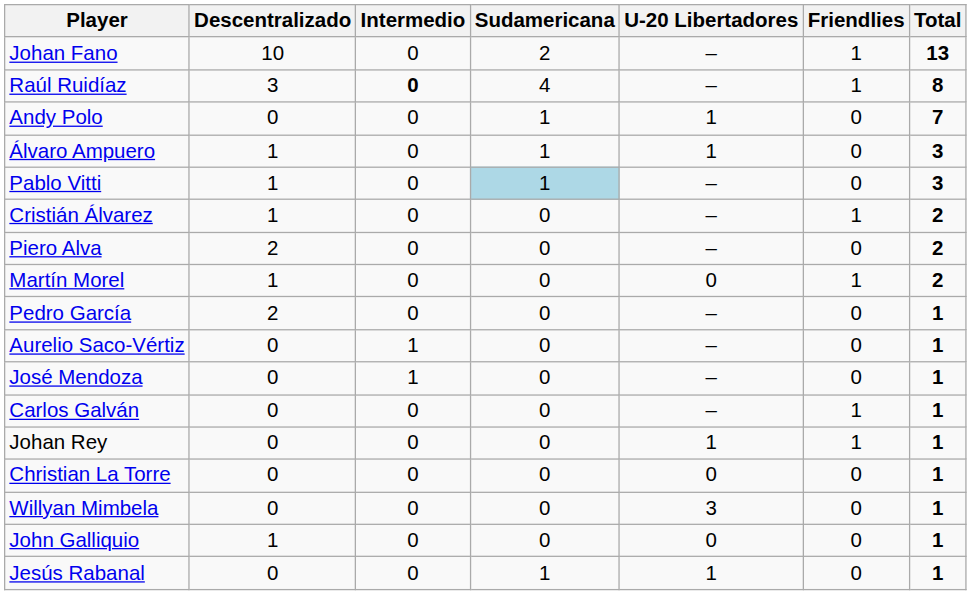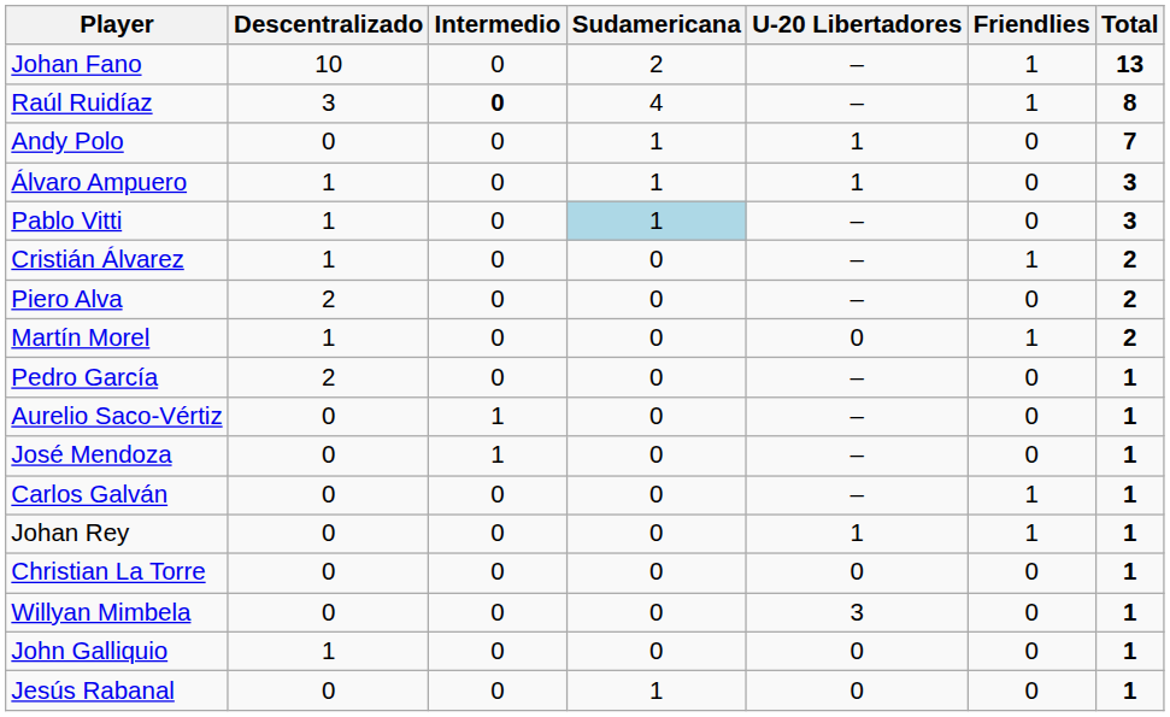 <table class="wikitable" style="text-align:center;">
 <tr>
 <th>Player</th>
 <th>Descentralizado</th>
 <th>Intermedio</th>
 <th>Sudamericana</th>
 <th>U-20 Libertadores</th>
 <th>Friendlies</th>
 <th>Total</th>
 </tr>
 <tr>
 <td align=left> <a href='#'>Johan Fano</a></td>
 <td>10</td>
 <td>0</td>
 <td>2</td>
 <td>–</td>
 <td>1</td>
 <td><strong>13</strong></td>
 </tr>
 <tr>
 <td align=left> <a href='#'>Raúl Ruidíaz</a></td>
 <td>3</td>
 <td><strong>0</strong></td>
 <td>4</td>
 <td>–</td>
 <td>1</td>
 <td><strong>8</strong></td>
 </tr>
 <tr>
 <td align=left> <a href='#'>Andy Polo</a></td>
 <td>0</td>
 <td>0</td>
 <td>1</td>
 <td>1</td>
 <td>0</td>
 <td><strong>7</strong></td>
 </tr>
 <tr>
 <td align=left> <a href='#'>Álvaro Ampuero</a></td>
 <td>1</td>
 <td>0</td>
 <td>1</td>
 <td>1</td>
 <td>0</td>
 <td><strong>3</strong></td>
 </tr>
 <tr>
 <td align=left> <a href='#'>Pablo Vitti</a></td>
 <td>1</td>
 <td>0</td>
 <td style="background: lightblue;">1</td>
 <td>–</td>
 <td>0</td>
 <td><strong>3</strong></td>
 </tr>
 <tr>
 <td align=left> <a href='#'>Cristián Álvarez</a></td>
 <td>1</td>
 <td>0</td>
 <td>0</td>
 <td>–</td>
 <td>1</td>
 <td><strong>2</strong></td>
 </tr>
 <tr>
 <td align=left> <a href='#'>Piero Alva</a></td>
 <td>2</td>
 <td>0</td>
 <td>0</td>
 <td>–</td>
 <td>0</td>
 <td><strong>2</strong></td>
 </tr>
 <tr>
 <td align=left> <a href='#'>Martín Morel</a></td>
 <td>1</td>
 <td>0</td>
 <td>0</td>
 <td>0</td>
 <td>1</td>
 <td><strong>2</strong></td>
 </tr>
 <tr>
 <td align=left> <a href='#'>Pedro García</a></td>
 <td>2</td>
 <td>0</td>
 <td>0</td>
 <td>–</td>
 <td>0</td>
 <td><strong>1</strong></td>
 </tr>
 <tr>
 <td align=left> <a href='#'>Aurelio Saco-Vértiz</a></td>
 <td>0</td>
 <td>1</td>
 <td>0</td>
 <td>–</td>
 <td>0</td>
 <td><strong>1</strong></td>
 </tr>
 <tr>
 <td align=left> <a href='#'>José Mendoza</a></td>
 <td>0</td>
 <td>1</td>
 <td>0</td>
 <td>–</td>
 <td>0</td>
 <td><strong>1</strong></td>
 </tr>
 <tr>
 <td align=left> <a href='#'>Carlos Galván</a></td>
 <td>0</td>
 <td>0</td>
 <td>0</td>
 <td>–</td>
 <td>1</td>
 <td><strong>1</strong></td>
 </tr>
 <tr>
 <td align=left> Johan Rey</td>
 <td>0</td>
 <td>0</td>
 <td>0</td>
 <td>1</td>
 <td>1</td>
 <td><strong>1</strong></td>
 </tr>
 <tr>
 <td align=left> <a href='#'>Christian La Torre</a></td>
 <td>0</td>
 <td>0</td>
 <td>0</td>
 <td>0</td>
 <td>0</td>
 <td><strong>1</strong></td>
 </tr>
 <tr>
 <td align=left> <a href='#'>Willyan Mimbela</a></td>
 <td>0</td>
 <td>0</td>
 <td>0</td>
 <td>3</td>
 <td>0</td>
 <td><strong>1</strong></td>
 </tr>
 <tr>
 <td align=left> <a href='#'>John Galliquio</a></td>
 <td>1</td>
 <td>0</td>
 <td>0</td>
 <td>0</td>
 <td>0</td>
 <td><strong>1</strong></td>
 </tr>
 <tr>
 <td align=left> <a href='#'>Jesús Rabanal</a></td>
 <td>0</td>
 <td>0</td>
 <td>1</td>
-<td>1</td>
+<td>0</td>
 <td>0</td>
 <td><strong>1</strong></td>
 </tr>
 </table>
